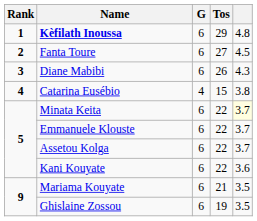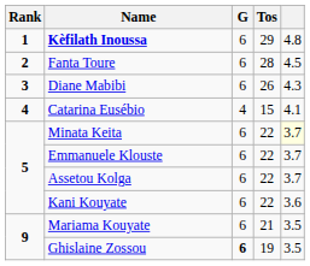 <table class="wikitable" style="text-align:center; font-size:90%;">
 <tr>
 <th width=10px>Rank</th>
 <th width=185px>Name</th>
 <th width=15px>G</th>
 <th width=10px>Tos</th>
 <th width=10px></th>
 </tr>
 <tr>
 <td><strong>1</strong></td>
 <td align=left> <strong><a href='#'>Kèfilath Inoussa</a></strong></td>
 <td>6</td>
 <td>29</td>
 <td>4.8</td>
 </tr>
 <tr>
 <td><strong>2</strong></td>
 <td align=left> <a href='#'>Fanta Toure</a></td>
 <td>6</td>
-<td>27</td>
+<td>28</td>
 <td>4.5</td>
 </tr>
 <tr>
 <td><strong>3</strong></td>
 <td align=left> <a href='#'>Diane Mabibi</a></td>
 <td>6</td>
 <td>26</td>
 <td>4.3</td>
 </tr>
 <tr>
 <td><strong>4</strong></td>
 <td align=left> <a href='#'>Catarina Eusébio</a></td>
 <td>4</td>
 <td>15</td>
-<td>3.8</td>
+<td>4.1</td>
 </tr>
 <tr>
 <td rowspan=4><strong>5</strong></td>
 <td align=left> <a href='#'>Minata Keita</a></td>
 <td>6</td>
 <td>22</td>
 <td style="background: lightyellow;">3.7</td>
 </tr>
 <tr>
 <td align=left> <a href='#'>Emmanuele Klouste</a></td>
 <td>6</td>
 <td>22</td>
 <td>3.7</td>
 </tr>
 <tr>
 <td align=left> <a href='#'>Assetou Kolga</a></td>
 <td>6</td>
 <td>22</td>
 <td>3.7</td>
 </tr>
 <tr>
 <td align=left> <a href='#'>Kani Kouyate</a></td>
 <td>6</td>
 <td>22</td>
 <td>3.6</td>
 </tr>
 <tr>
 <td rowspan=2><strong>9</strong></td>
 <td align=left> <a href='#'>Mariama Kouyate</a></td>
 <td>6</td>
 <td>21</td>
 <td>3.5</td>
 </tr>
 <tr>
 <td align=left> <a href='#'>Ghislaine Zossou</a></td>
-<td>6</td>
+<td><strong>6</strong></td>
 <td>19</td>
 <td>3.5</td>
 </tr>
 </table>
